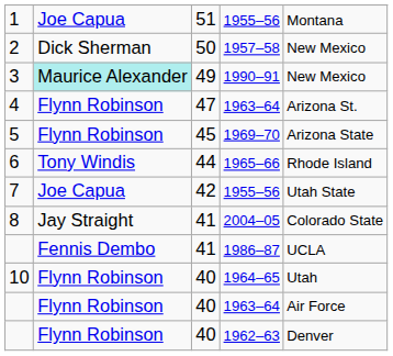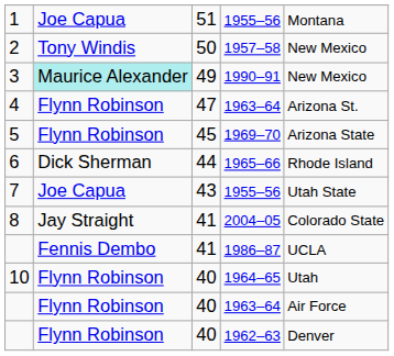 <table class="wikitable">
 <tr>
 </tr>
 <tr>
 <td>1</td>
 <td><a href='#'>Joe Capua</a></td>
 <td>51</td>
 <td style="font-size:80%;"><a href='#'>1955–56</a></td>
 <td style="font-size:80%;">Montana</td>
 </tr>
 <tr>
 <td>2</td>
-<td>Dick Sherman</td>
+<td><a href='#'>Tony Windis</a></td>
 <td>50</td>
 <td style="font-size:80%;"><a href='#'>1957–58</a></td>
 <td style="font-size:80%;">New Mexico</td>
 </tr>
 <tr>
 <td>3</td>
 <td style="background: paleturquoise;">Maurice Alexander</td>
 <td>49</td>
 <td style="font-size:80%;"><a href='#'>1990–91</a></td>
 <td style="font-size:80%;">New Mexico</td>
 </tr>
 <tr>
 <td>4</td>
 <td><a href='#'>Flynn Robinson</a></td>
 <td>47</td>
 <td style="font-size:80%;"><a href='#'>1963–64</a></td>
 <td style="font-size:80%;">Arizona St.</td>
 </tr>
 <tr>
 <td>5</td>
 <td><a href='#'>Flynn Robinson</a></td>
 <td>45</td>
 <td style="font-size:80%;"><a href='#'>1969–70</a></td>
 <td style="font-size:80%;">Arizona State</td>
 </tr>
 <tr>
 <td>6</td>
-<td><a href='#'>Tony Windis</a></td>
+<td>Dick Sherman</td>
 <td>44</td>
 <td style="font-size:80%;"><a href='#'>1965–66</a></td>
 <td style="font-size:80%;">Rhode Island</td>
 </tr>
 <tr>
 <td>7</td>
 <td><a href='#'>Joe Capua</a></td>
-<td>42</td>
+<td>43</td>
 <td style="font-size:80%;"><a href='#'>1955–56</a></td>
 <td style="font-size:80%;">Utah State</td>
 </tr>
 <tr>
 <td>8</td>
 <td>Jay Straight</td>
 <td>41</td>
 <td style="font-size:80%;"><a href='#'>2004–05</a></td>
 <td style="font-size:80%;">Colorado State</td>
 </tr>
 <tr>
 <td></td>
 <td><a href='#'>Fennis Dembo</a></td>
 <td>41</td>
 <td style="font-size:80%;"><a href='#'>1986–87</a></td>
 <td style="font-size:80%;">UCLA</td>
 </tr>
 <tr>
 <td>10</td>
 <td><a href='#'>Flynn Robinson</a></td>
 <td>40</td>
 <td style="font-size:80%;"><a href='#'>1964–65</a></td>
 <td style="font-size:80%;">Utah</td>
 </tr>
 <tr>
 <td></td>
 <td><a href='#'>Flynn Robinson</a></td>
 <td>40</td>
 <td style="font-size:80%;"><a href='#'>1963–64</a></td>
 <td style="font-size:80%;">Air Force</td>
 </tr>
 <tr>
 <td></td>
 <td><a href='#'>Flynn Robinson</a></td>
 <td>40</td>
 <td style="font-size:80%;"><a href='#'>1962–63</a></td>
 <td style="font-size:80%;">Denver</td>
 </tr>
 </table>
